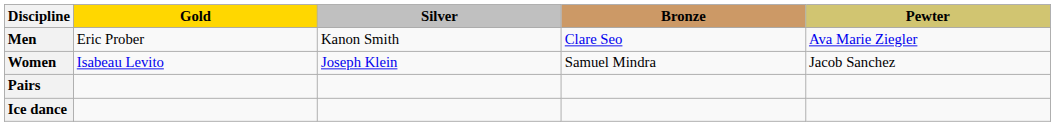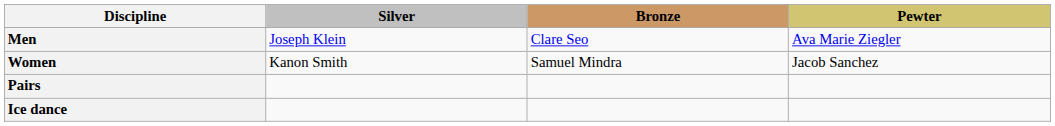 <table class="wikitable unsortable" style="text-align:left; width:90%">
 <tr>
 <th scope="col">Discipline</th>
-<td scope="col" style="text-align:center; width:25%; background:gold"><strong>Gold</strong></td>
 <td scope="col" style="text-align:center; width:25%; background:silver"><strong>Silver</strong></td>
 <td scope="col" style="text-align:center; width:25%; background:#c96"><strong>Bronze</strong></td>
 <td scope="col" style="text-align:center; width:25%; background:#d1c571"><strong>Pewter</strong></td>
 </tr>
 <tr>
 <th scope="row" style="text-align:left">Men</th>
-<td>Eric Prober</td>
-<td>Kanon Smith</td>
+<td><a href='#'>Joseph Klein</a></td>
 <td><a href='#'>Clare Seo</a></td>
 <td><a href='#'>Ava Marie Ziegler</a></td>
 </tr>
 <tr>
 <th scope="row" style="text-align:left">Women</th>
-<td><a href='#'>Isabeau Levito</a></td>
-<td><a href='#'>Joseph Klein</a></td>
+<td>Kanon Smith</td>
 <td>Samuel Mindra</td>
 <td>Jacob Sanchez</td>
 </tr>
 <tr>
 <th scope="row" style="text-align:left">Pairs</th>
-<td></td>
 <td></td>
 <td></td>
 <td></td>
 </tr>
 <tr>
 <th scope="row" style="text-align:left">Ice dance</th>
 <td></td>
 <td></td>
 <td></td>
-<td></td>
 </tr>
 </table>
